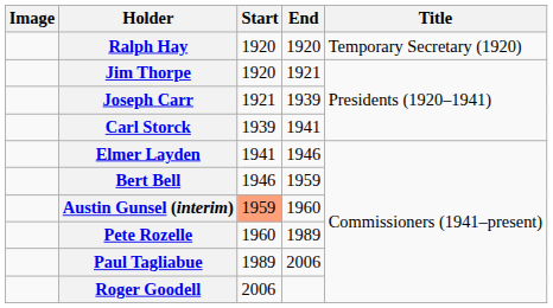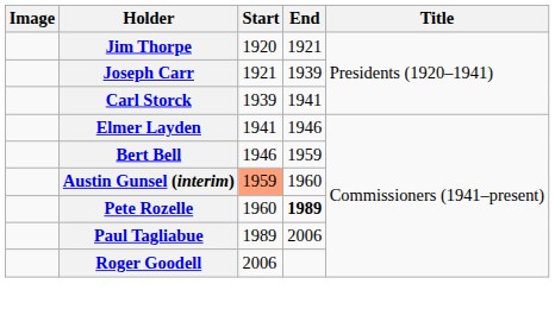 <table class="wikitable plainrowheaders">
 <tr>
 <th scope="col">Image</th>
 <th scope="col">Holder</th>
 <th scope="col">Start</th>
 <th scope="col">End</th>
 <th scope="col">Title</th>
-</tr>
-<tr>
-<td></td>
-<th scope="row"><a href='#'>Ralph Hay</a></th>
-<td>1920</td>
-<td>1920</td>
-<td>Temporary Secretary (1920)</td>
 </tr>
 <tr>
 <td></td>
 <th scope="row"><a href='#'>Jim Thorpe</a></th>
 <td>1920</td>
 <td>1921</td>
 <td rowspan="3">Presidents (1920–1941)</td>
 </tr>
 <tr>
 <td></td>
 <th scope="row"><a href='#'>Joseph Carr</a></th>
 <td>1921</td>
 <td>1939</td>
 </tr>
 <tr>
 <td></td>
 <th scope="row"><a href='#'>Carl Storck</a></th>
 <td>1939</td>
 <td>1941</td>
 </tr>
 <tr>
 <td></td>
 <th scope="row"><a href='#'>Elmer Layden</a></th>
 <td>1941</td>
 <td>1946</td>
 <td rowspan="6">Commissioners (1941–present)</td>
 </tr>
 <tr>
 <td></td>
 <th scope="row"><a href='#'>Bert Bell</a></th>
 <td>1946</td>
 <td>1959</td>
 </tr>
 <tr>
 <td></td>
 <th scope="row"><a href='#'>Austin Gunsel</a> (<em>interim</em>)</th>
 <td style="background: lightsalmon;">1959</td>
 <td>1960</td>
 </tr>
 <tr>
 <td></td>
 <th scope="row"><a href='#'>Pete Rozelle</a></th>
 <td>1960</td>
-<td>1989</td>
+<td><strong>1989</strong></td>
 </tr>
 <tr>
 <td></td>
 <th scope="row"><a href='#'>Paul Tagliabue</a></th>
 <td>1989</td>
 <td>2006</td>
 </tr>
 <tr>
 <td></td>
 <th scope="row"><a href='#'>Roger Goodell</a></th>
 <td>2006</td>
 <td> </td>
 </tr>
 </table>
